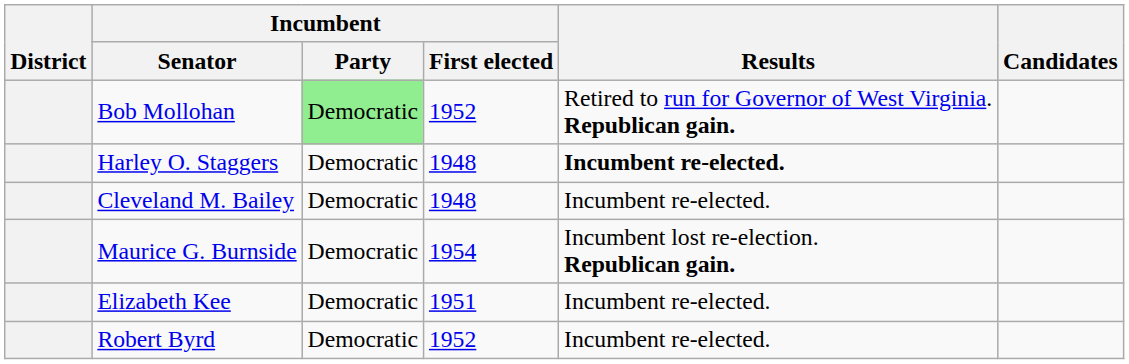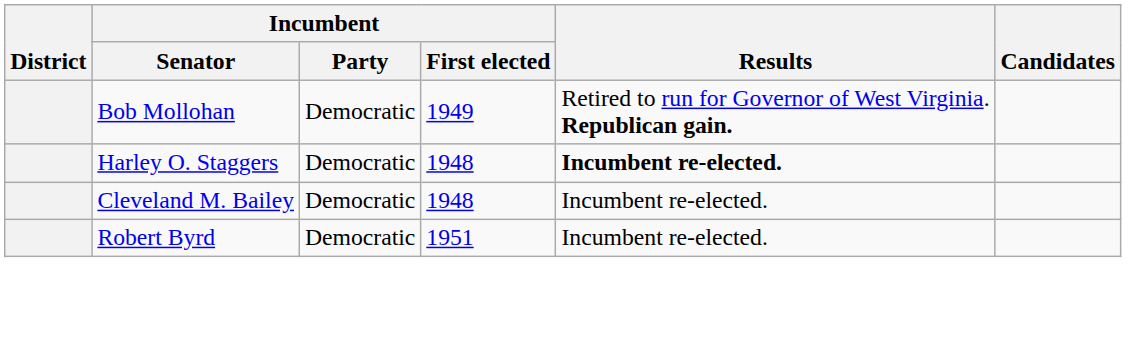 <table class=wikitable>
 <tr valign=bottom>
 <th rowspan=2>District</th>
 <th colspan=3>Incumbent</th>
 <th rowspan=2>Results</th>
 <th rowspan=2>Candidates</th>
 </tr>
 <tr>
 <th>Senator</th>
 <th>Party</th>
 <th>First elected</th>
 </tr>
 <tr>
 <th></th>
 <td><a href='#'>Bob Mollohan</a></td>
-<td style="background: lightgreen;">Democratic</td>
-<td><a href='#'>1952</a></td>
+<td>Democratic</td>
+<td><a href='#'>1949</a></td>
 <td>Retired to <a href='#'>run for Governor of West Virginia</a>.<br><strong>Republican gain.</strong></td>
 <td nowrap></td>
 </tr>
 <tr>
 <th></th>
 <td><a href='#'>Harley O. Staggers</a></td>
 <td>Democratic</td>
 <td><a href='#'>1948</a></td>
 <td><strong>Incumbent re-elected.</strong></td>
 <td nowrap></td>
 </tr>
 <tr>
 <th></th>
 <td><a href='#'>Cleveland M. Bailey</a></td>
 <td>Democratic</td>
 <td><a href='#'>1948</a></td>
 <td>Incumbent re-elected.</td>
 <td nowrap></td>
 </tr>
 <tr>
 <th></th>
-<td><a href='#'>Maurice G. Burnside</a></td>
-<td>Democratic</td>
-<td><a href='#'>1954</a></td>
-<td>Incumbent lost re-election.<br><strong>Republican gain.</strong></td>
-<td nowrap></td>
-</tr>
-<tr>
-<th></th>
-<td><a href='#'>Elizabeth Kee</a></td>
-<td>Democratic</td>
-<td><a href='#'>1951 </a></td>
-<td>Incumbent re-elected.</td>
-<td nowrap></td>
-</tr>
-<tr>
-<th></th>
 <td><a href='#'>Robert Byrd</a></td>
 <td>Democratic</td>
-<td><a href='#'>1952</a></td>
+<td><a href='#'>1951</a></td>
 <td>Incumbent re-elected.</td>
 <td nowrap></td>
 </tr>
 </table>
